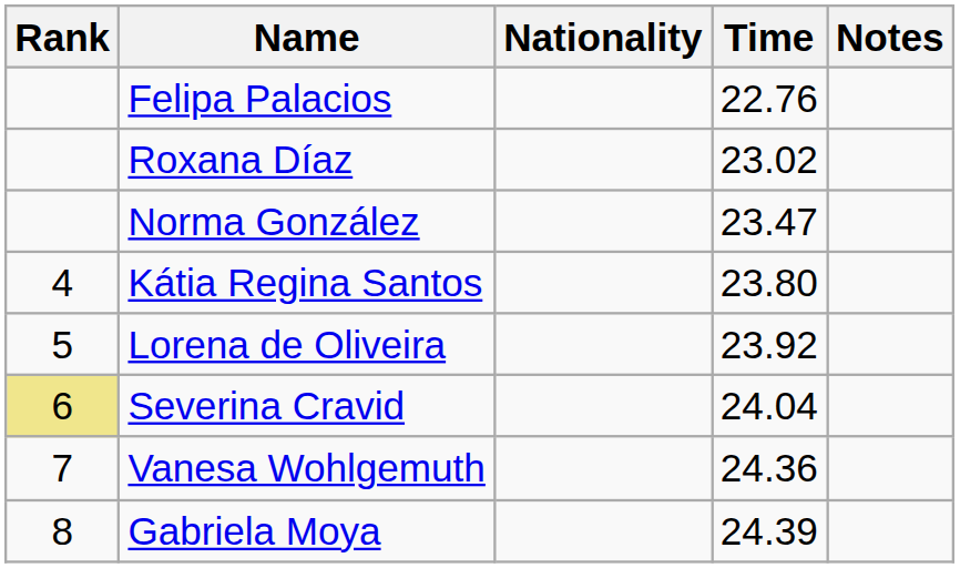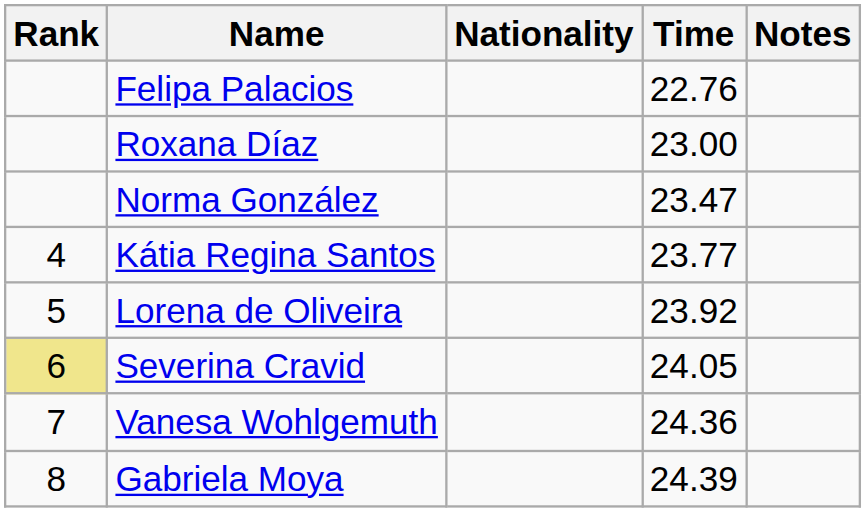 <table class="wikitable sortable" style="text-align:center;font-size:95%">
 <tr>
 <th>Rank</th>
 <th>Name</th>
 <th>Nationality</th>
 <th>Time</th>
 <th>Notes</th>
 </tr>
 <tr>
 <td></td>
 <td align=left><a href='#'>Felipa Palacios</a></td>
 <td align=left></td>
 <td>22.76</td>
 <td></td>
 </tr>
 <tr>
 <td></td>
 <td align=left><a href='#'>Roxana Díaz</a></td>
 <td align=left></td>
-<td>23.02</td>
+<td>23.00</td>
 <td></td>
 </tr>
 <tr>
 <td></td>
 <td align=left><a href='#'>Norma González</a></td>
 <td align=left></td>
 <td>23.47</td>
 <td></td>
 </tr>
 <tr>
 <td>4</td>
 <td align=left><a href='#'>Kátia Regina Santos</a></td>
 <td align=left></td>
-<td>23.80</td>
+<td>23.77</td>
 <td></td>
 </tr>
 <tr>
 <td>5</td>
 <td align=left><a href='#'>Lorena de Oliveira</a></td>
 <td align=left></td>
 <td>23.92</td>
 <td></td>
 </tr>
 <tr>
 <td style="background: khaki;">6</td>
 <td align=left><a href='#'>Severina Cravid</a></td>
 <td align=left></td>
-<td>24.04</td>
+<td>24.05</td>
 <td></td>
 </tr>
 <tr>
 <td>7</td>
 <td align=left><a href='#'>Vanesa Wohlgemuth</a></td>
 <td align=left></td>
 <td>24.36</td>
 <td></td>
 </tr>
 <tr>
 <td>8</td>
 <td align=left><a href='#'>Gabriela Moya</a></td>
 <td align=left></td>
 <td>24.39</td>
 <td></td>
 </tr>
 </table>
